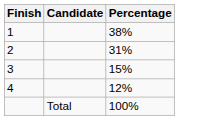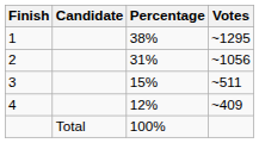 <table class="wikitable sortable">
 <tr>
 <th>Finish</th>
 <th>Candidate</th>
 <th>Percentage</th>
+<th>Votes</th>
 </tr>
 <tr>
 <td>1</td>
 <td></td>
 <td>38%</td>
+<td>~1295</td>
 </tr>
 <tr>
 <td>2</td>
 <td></td>
 <td>31%</td>
+<td>~1056</td>
 </tr>
 <tr>
 <td>3</td>
 <td></td>
 <td>15%</td>
+<td>~511</td>
 </tr>
 <tr>
 <td>4</td>
 <td></td>
 <td>12%</td>
+<td>~409</td>
 </tr>
 <tr>
 <td></td>
 <td>Total</td>
 <td>100%</td>
+<td></td>
 </tr>
 </table>
